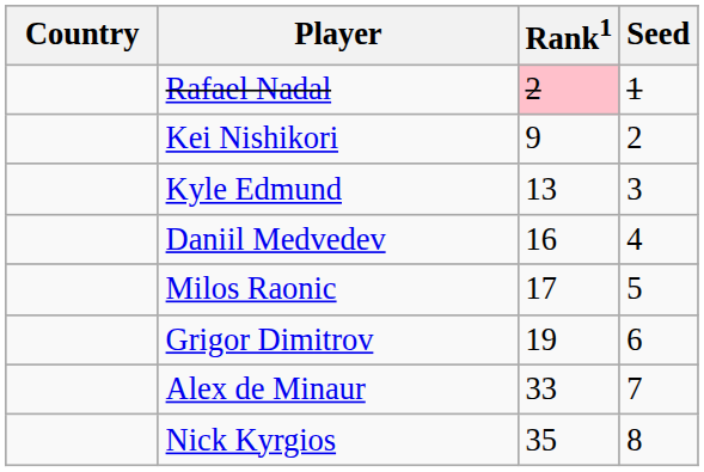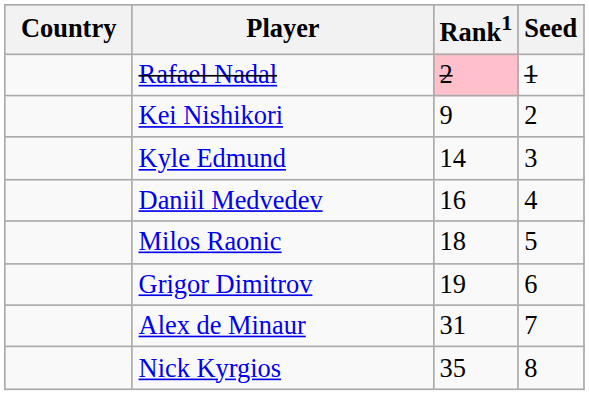 <table class="sortable wikitable">
 <tr>
 <th width=70>Country</th>
 <th width=175>Player</th>
 <th>Rank<sup>1</sup></th>
 <th>Seed</th>
 </tr>
 <tr>
 <td><s></s></td>
 <td><s><a href='#'>Rafael Nadal</a></s></td>
 <td style="background: pink;"><s>2</s></td>
 <td><s>1</s></td>
 </tr>
 <tr>
 <td></td>
 <td><a href='#'>Kei Nishikori</a></td>
 <td>9</td>
 <td>2</td>
 </tr>
 <tr>
 <td></td>
 <td><a href='#'>Kyle Edmund</a></td>
-<td>13</td>
+<td>14</td>
 <td>3</td>
 </tr>
 <tr>
 <td></td>
 <td><a href='#'>Daniil Medvedev</a></td>
 <td>16</td>
 <td>4</td>
 </tr>
 <tr>
 <td></td>
 <td><a href='#'>Milos Raonic</a></td>
-<td>17</td>
+<td>18</td>
 <td>5</td>
 </tr>
 <tr>
 <td></td>
 <td><a href='#'>Grigor Dimitrov</a></td>
 <td>19</td>
 <td>6</td>
 </tr>
 <tr>
 <td></td>
 <td><a href='#'>Alex de Minaur</a></td>
-<td>33</td>
+<td>31</td>
 <td>7</td>
 </tr>
 <tr>
 <td></td>
 <td><a href='#'>Nick Kyrgios</a></td>
 <td>35</td>
 <td>8</td>
 </tr>
 </table>
